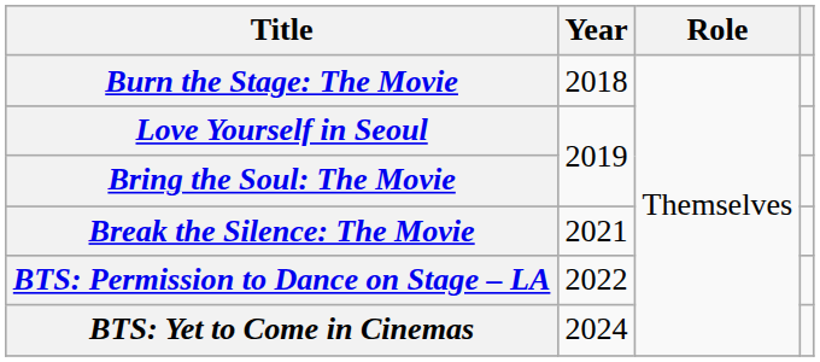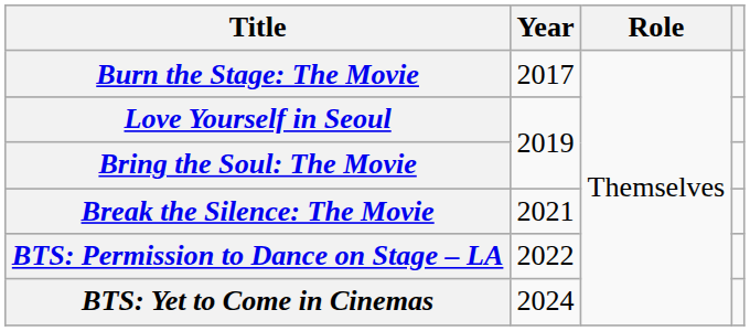 <table class="wikitable sortable plainrowheaders" style="text-align:left;">
 <tr>
 <th scope="col">Title</th>
 <th scope="col">Year</th>
 <th scope="col">Role</th>
 <th scope="col"></th>
 </tr>
 <tr>
 <th scope="row"><em><a href='#'>Burn the Stage: The Movie</a></em></th>
-<td>2018</td>
+<td>2017</td>
 <td rowspan="6">Themselves</td>
 <td style="text-align:center"></td>
 </tr>
 <tr>
 <th scope="row"><em><a href='#'>Love Yourself in Seoul</a></em></th>
 <td rowspan="2">2019</td>
 <td style="text-align:center"></td>
 </tr>
 <tr>
 <th scope="row"><em><a href='#'>Bring the Soul: The Movie</a></em></th>
 <td style="text-align:center"></td>
 </tr>
 <tr>
 <th scope="row"><em><a href='#'>Break the Silence: The Movie</a></em></th>
 <td>2021</td>
 <td style="text-align:center"></td>
 </tr>
 <tr>
 <th scope="row"><em><a href='#'>BTS: Permission to Dance on Stage – LA</a></em></th>
 <td>2022</td>
 <td style="text-align:center"></td>
 </tr>
 <tr>
 <th scope="row"><em>BTS: Yet to Come in Cinemas</em></th>
 <td>2024</td>
 <td style="text-align:center"></td>
 </tr>
 </table>
